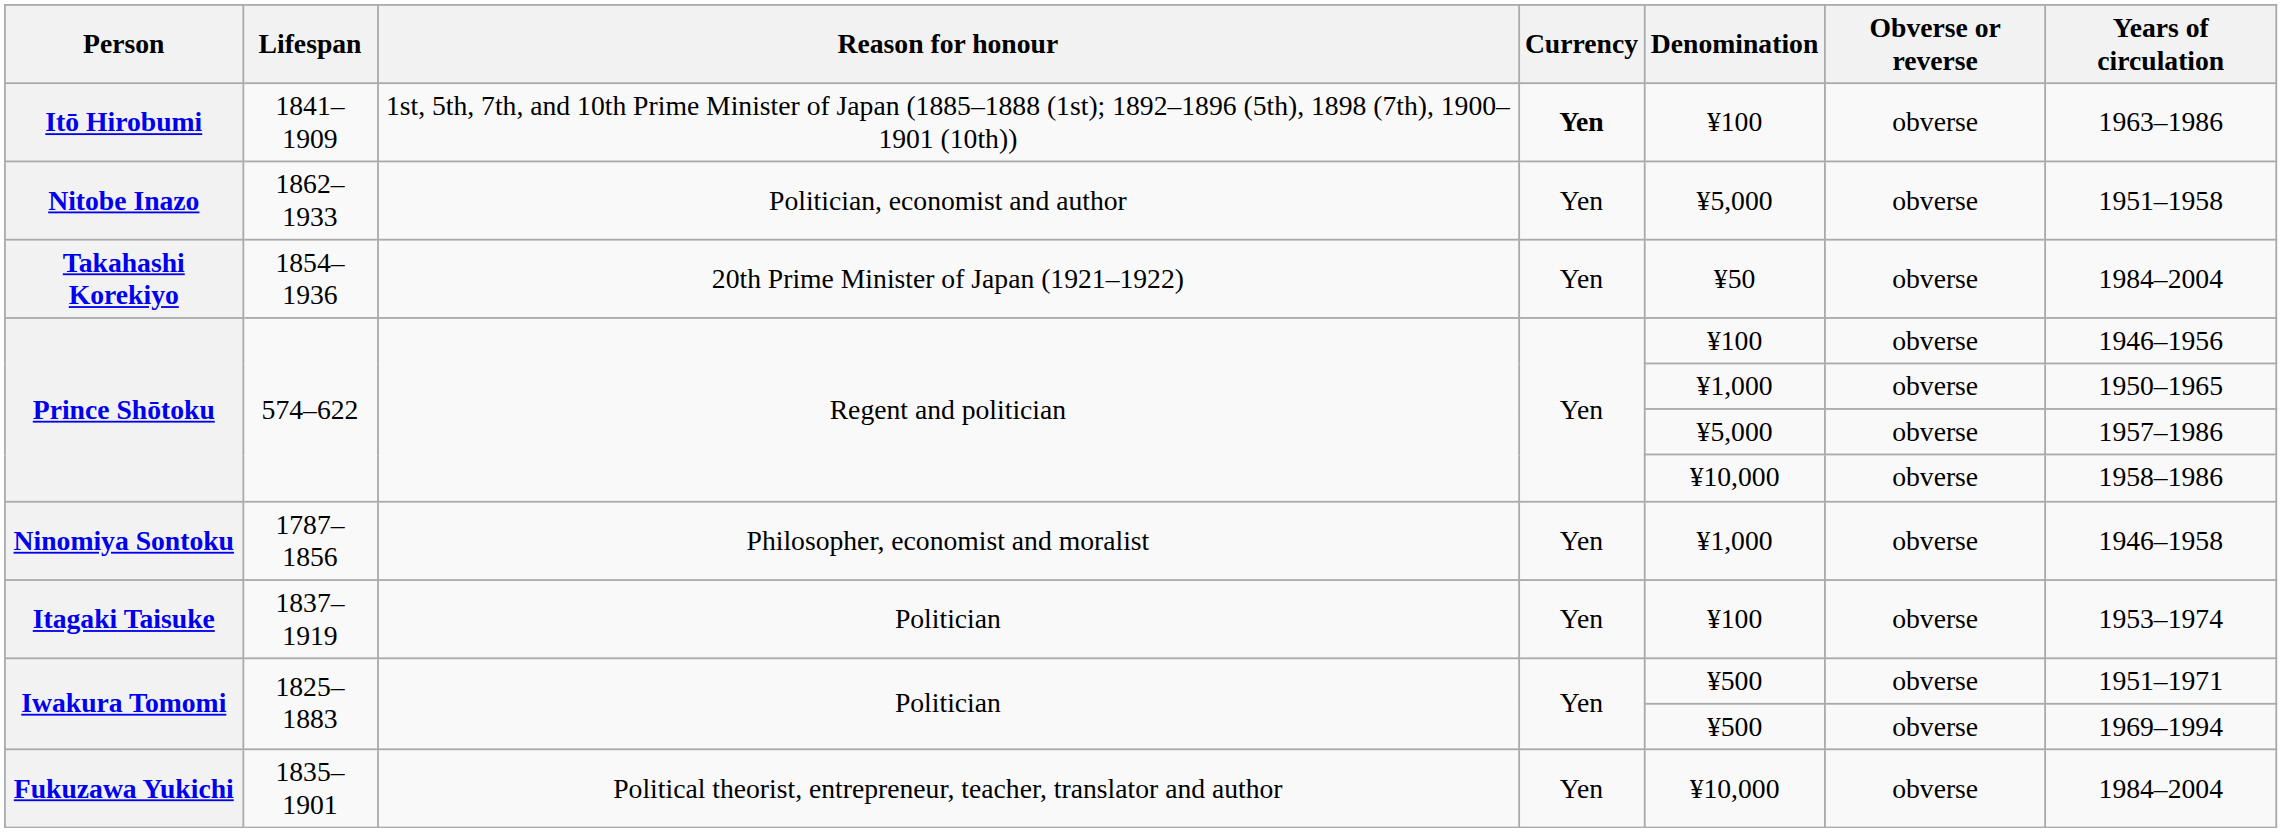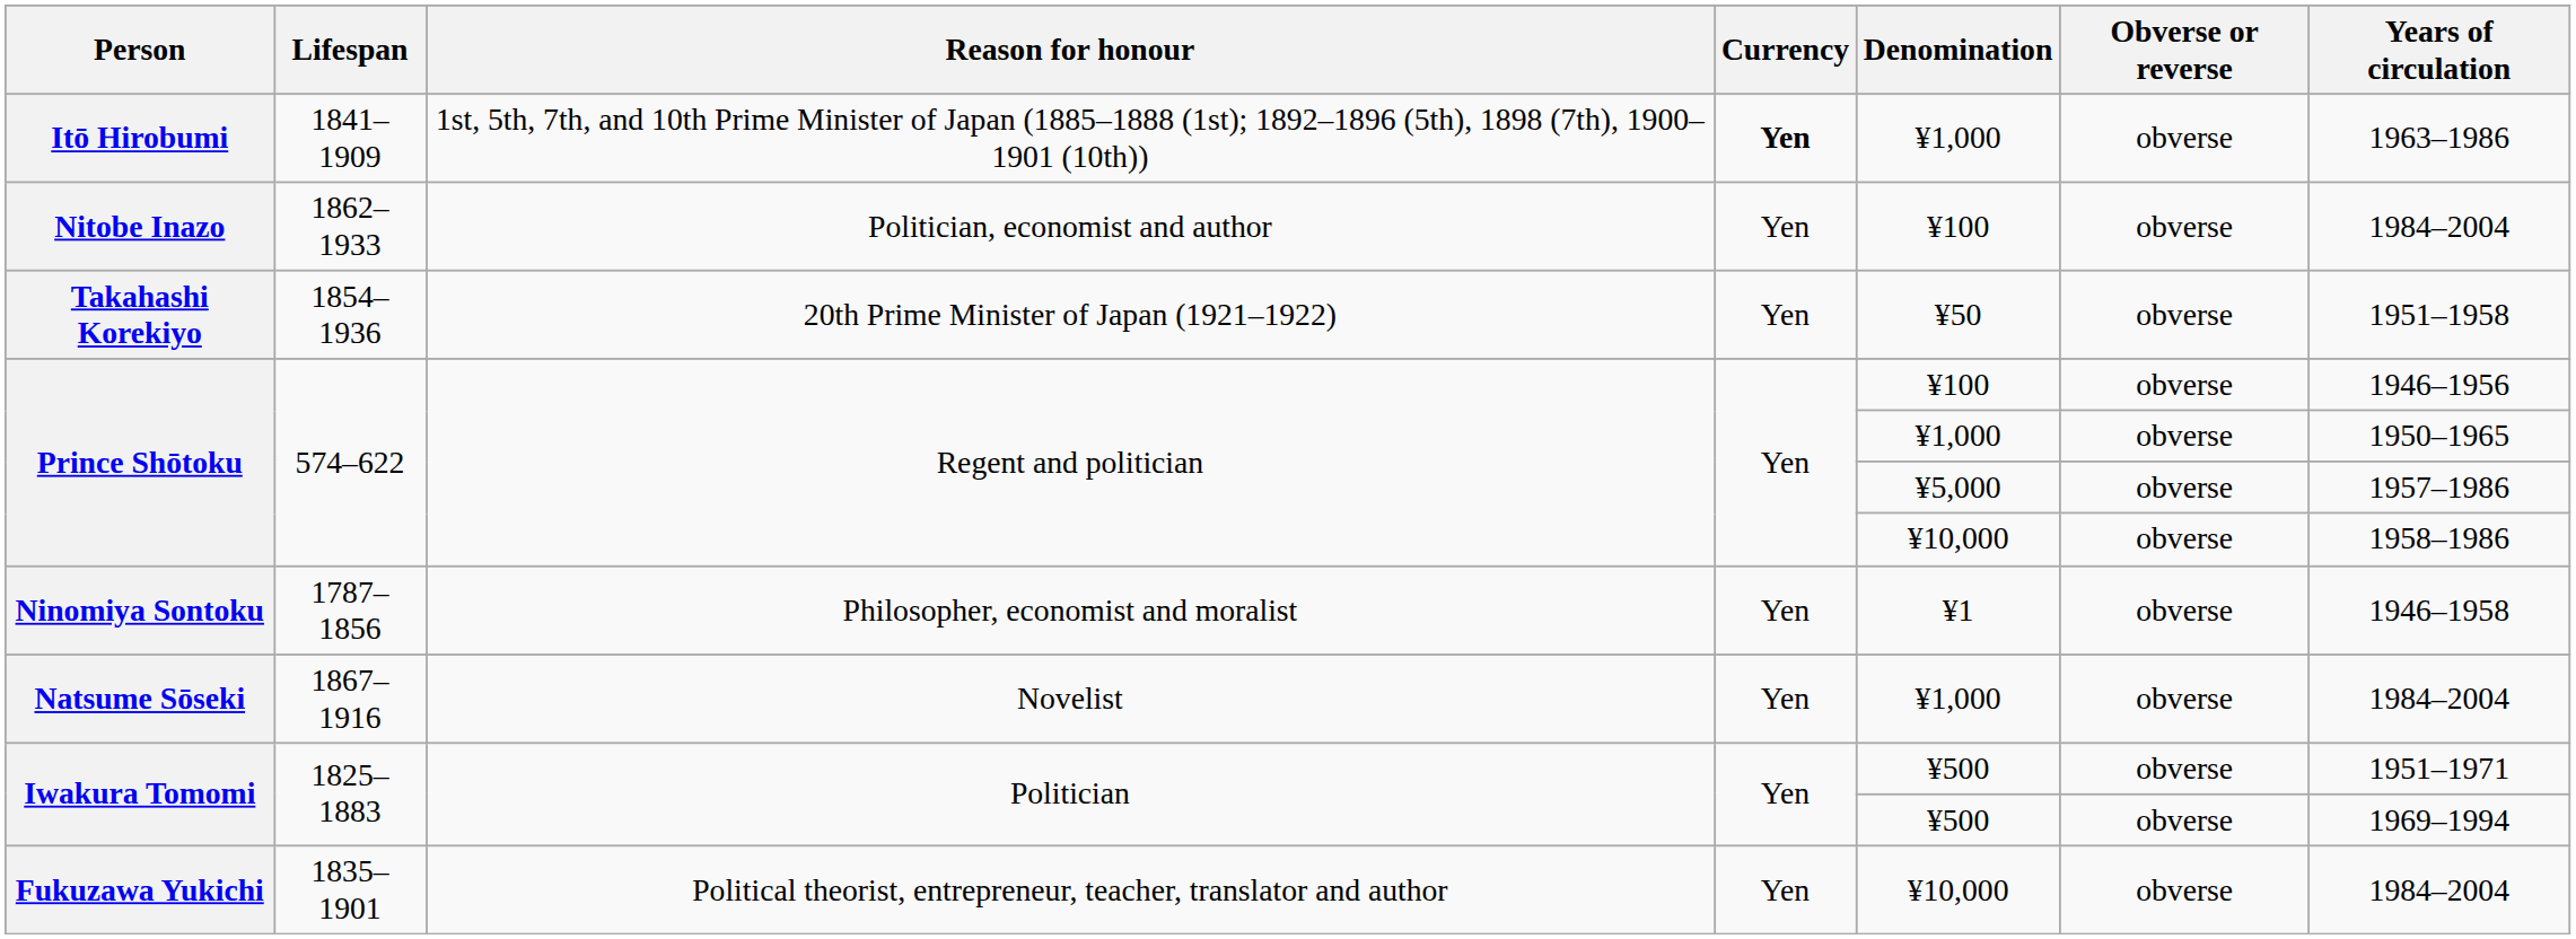 <table class="wikitable" style="font-size:95%; text-align:center;">
 <tr>
 <th>Person</th>
 <th>Lifespan</th>
 <th>Reason for honour</th>
 <th>Currency</th>
 <th>Denomination</th>
 <th>Obverse or reverse</th>
 <th>Years of circulation</th>
 </tr>
 <tr>
 <th><a href='#'>Itō Hirobumi</a></th>
 <td>1841–1909</td>
 <td>1st, 5th, 7th, and 10th Prime Minister of Japan (1885–1888 (1st); 1892–1896 (5th), 1898 (7th), 1900–1901 (10th))</td>
 <td><strong>Yen</strong></td>
-<td>¥100</td>
+<td>¥1,000</td>
 <td>obverse</td>
 <td>1963–1986</td>
 </tr>
 <tr>
 <th><a href='#'>Nitobe Inazo</a></th>
 <td>1862–1933</td>
 <td>Politician, economist and author</td>
 <td>Yen</td>
-<td>¥5,000</td>
+<td>¥100</td>
 <td>obverse</td>
-<td>1951–1958</td>
+<td>1984–2004</td>
 </tr>
 <tr>
 <th><a href='#'>Takahashi Korekiyo</a></th>
 <td>1854–1936</td>
 <td>20th Prime Minister of Japan (1921–1922)</td>
 <td>Yen</td>
 <td>¥50</td>
 <td>obverse</td>
-<td>1984–2004</td>
+<td>1951–1958</td>
 </tr>
 <tr>
 <th rowspan="4"><a href='#'>Prince Shōtoku</a></th>
 <td rowspan="4">574–622</td>
 <td rowspan="4">Regent and politician</td>
 <td rowspan="4">Yen</td>
 <td>¥100</td>
 <td>obverse</td>
 <td>1946–1956</td>
 </tr>
 <tr>
 <td>¥1,000</td>
 <td>obverse</td>
 <td>1950–1965</td>
 </tr>
 <tr>
 <td>¥5,000</td>
 <td>obverse</td>
 <td>1957–1986</td>
 </tr>
 <tr>
 <td>¥10,000</td>
 <td>obverse</td>
 <td>1958–1986</td>
 </tr>
 <tr>
 <th><a href='#'>Ninomiya Sontoku</a></th>
 <td>1787–1856</td>
 <td>Philosopher, economist and moralist</td>
 <td>Yen</td>
-<td>¥1,000</td>
+<td>¥1</td>
 <td>obverse</td>
 <td>1946–1958</td>
 </tr>
 <tr>
-<th><a href='#'>Itagaki Taisuke</a></th>
-<td>1837–1919</td>
-<td>Politician</td>
+<th><a href='#'>Natsume Sōseki</a></th>
+<td>1867–1916</td>
+<td>Novelist</td>
 <td>Yen</td>
-<td>¥100</td>
+<td>¥1,000</td>
 <td>obverse</td>
-<td>1953–1974</td>
+<td>1984–2004</td>
 </tr>
 <tr>
 <th rowspan="2"><a href='#'>Iwakura Tomomi</a></th>
 <td rowspan="2">1825–1883</td>
 <td rowspan="2">Politician</td>
 <td rowspan="2">Yen</td>
 <td>¥500</td>
 <td>obverse</td>
 <td>1951–1971</td>
 </tr>
 <tr>
 <td>¥500</td>
 <td>obverse</td>
 <td>1969–1994</td>
 </tr>
 <tr>
 <th><a href='#'>Fukuzawa Yukichi</a></th>
 <td>1835–1901</td>
 <td>Political theorist, entrepreneur, teacher, translator and author</td>
 <td>Yen</td>
 <td>¥10,000</td>
 <td>obverse</td>
 <td>1984–2004</td>
 </tr>
 </table>
